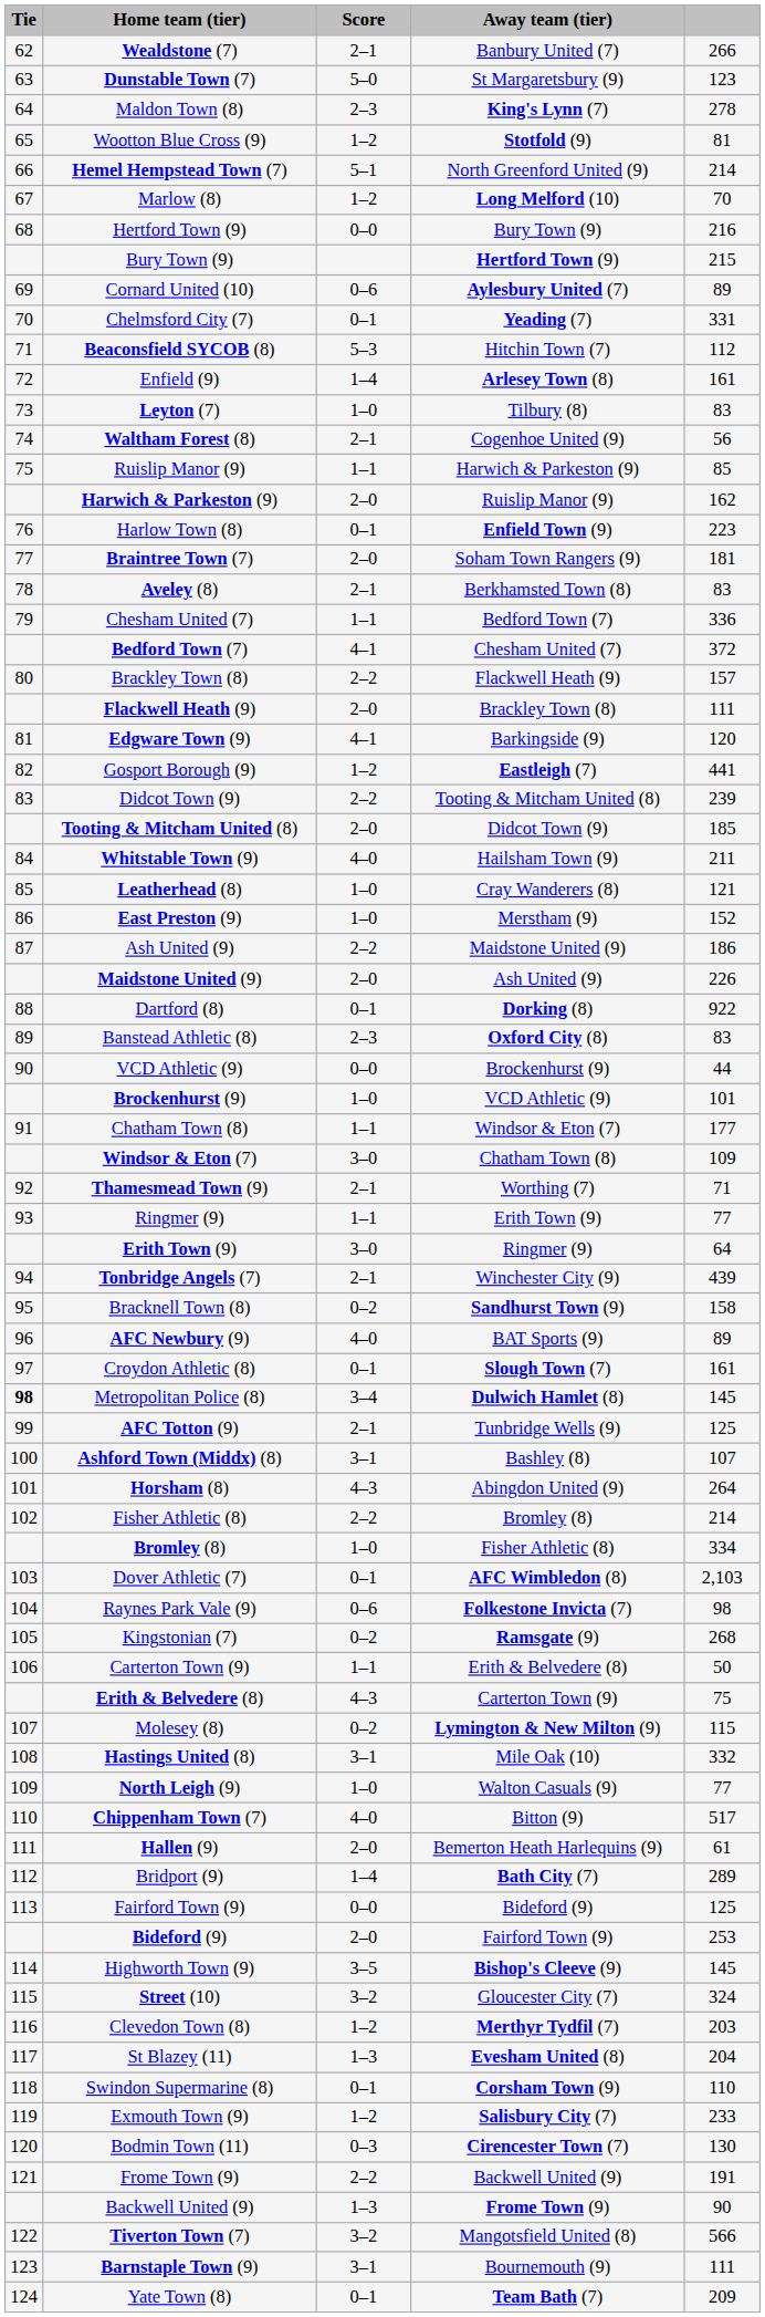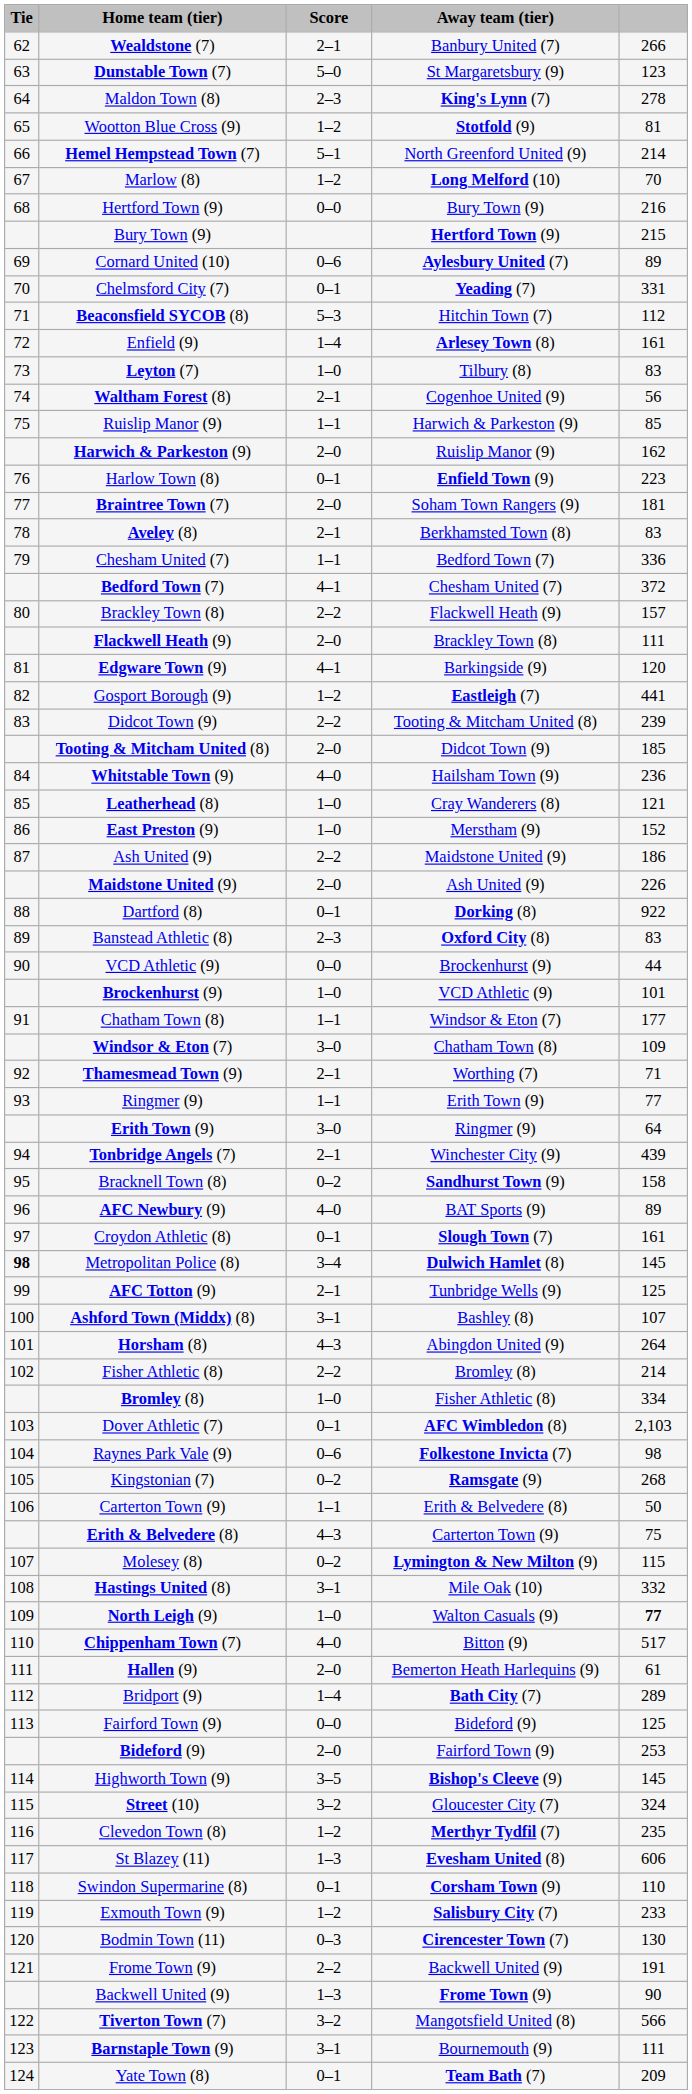 <table class="wikitable" style="width: 600px; background:WhiteSmoke; text-align:center; font-size:90%">
 <tr>
 <td scope="col" style="width:  5.00%; background:silver;"><strong>Tie</strong></td>
 <td scope="col" style="width: 36.25%; background:silver;"><strong>Home team (tier)</strong></td>
 <td scope="col" style="width: 12.50%; background:silver;"><strong>Score</strong></td>
 <td scope="col" style="width: 36.25%; background:silver;"><strong>Away team (tier)</strong></td>
 <td scope="col" style="width: 10.00%; background:silver;"><strong></strong></td>
 </tr>
 <tr>
 <td>62</td>
 <td><strong><a href='#'>Wealdstone</a></strong> (7)</td>
 <td>2–1</td>
 <td><a href='#'>Banbury United</a> (7)</td>
 <td>266</td>
 </tr>
 <tr>
 <td>63</td>
 <td><strong><a href='#'>Dunstable Town</a></strong> (7)</td>
 <td>5–0</td>
 <td><a href='#'>St Margaretsbury</a> (9)</td>
 <td>123</td>
 </tr>
 <tr>
 <td>64</td>
 <td><a href='#'>Maldon Town</a> (8)</td>
 <td>2–3</td>
 <td><strong><a href='#'>King's Lynn</a></strong> (7)</td>
 <td>278</td>
 </tr>
 <tr>
 <td>65</td>
 <td><a href='#'>Wootton Blue Cross</a> (9)</td>
 <td>1–2</td>
 <td><strong><a href='#'>Stotfold</a></strong> (9)</td>
 <td>81</td>
 </tr>
 <tr>
 <td>66</td>
 <td><strong><a href='#'>Hemel Hempstead Town</a></strong> (7)</td>
 <td>5–1</td>
 <td><a href='#'>North Greenford United</a> (9)</td>
 <td>214</td>
 </tr>
 <tr>
 <td>67</td>
 <td><a href='#'>Marlow</a> (8)</td>
 <td>1–2</td>
 <td><strong><a href='#'>Long Melford</a></strong> (10)</td>
 <td>70</td>
 </tr>
 <tr>
 <td>68</td>
 <td><a href='#'>Hertford Town</a> (9)</td>
 <td>0–0</td>
 <td><a href='#'>Bury Town</a> (9)</td>
 <td>216</td>
 </tr>
 <tr>
 <td><em></em></td>
 <td><a href='#'>Bury Town</a> (9)</td>
 <td></td>
 <td><strong><a href='#'>Hertford Town</a></strong> (9)</td>
 <td>215</td>
 </tr>
 <tr>
 <td>69</td>
 <td><a href='#'>Cornard United</a> (10)</td>
 <td>0–6</td>
 <td><strong><a href='#'>Aylesbury United</a></strong> (7)</td>
 <td>89</td>
 </tr>
 <tr>
 <td>70</td>
 <td><a href='#'>Chelmsford City</a> (7)</td>
 <td>0–1</td>
 <td><strong><a href='#'>Yeading</a></strong> (7)</td>
 <td>331</td>
 </tr>
 <tr>
 <td>71</td>
 <td><strong><a href='#'>Beaconsfield SYCOB</a></strong> (8)</td>
 <td>5–3</td>
 <td><a href='#'>Hitchin Town</a> (7)</td>
 <td>112</td>
 </tr>
 <tr>
 <td>72</td>
 <td><a href='#'>Enfield</a> (9)</td>
 <td>1–4</td>
 <td><strong><a href='#'>Arlesey Town</a></strong> (8)</td>
 <td>161</td>
 </tr>
 <tr>
 <td>73</td>
 <td><strong><a href='#'>Leyton</a></strong> (7)</td>
 <td>1–0</td>
 <td><a href='#'>Tilbury</a> (8)</td>
 <td>83</td>
 </tr>
 <tr>
 <td>74</td>
 <td><strong><a href='#'>Waltham Forest</a></strong> (8)</td>
 <td>2–1</td>
 <td><a href='#'>Cogenhoe United</a> (9)</td>
 <td>56</td>
 </tr>
 <tr>
 <td>75</td>
 <td><a href='#'>Ruislip Manor</a> (9)</td>
 <td>1–1</td>
 <td><a href='#'>Harwich & Parkeston</a> (9)</td>
 <td>85</td>
 </tr>
 <tr>
 <td><em></em></td>
 <td><strong><a href='#'>Harwich & Parkeston</a></strong> (9)</td>
 <td>2–0</td>
 <td><a href='#'>Ruislip Manor</a> (9)</td>
 <td>162</td>
 </tr>
 <tr>
 <td>76</td>
 <td><a href='#'>Harlow Town</a> (8)</td>
 <td>0–1</td>
 <td><strong><a href='#'>Enfield Town</a></strong> (9)</td>
 <td>223</td>
 </tr>
 <tr>
 <td>77</td>
 <td><strong><a href='#'>Braintree Town</a></strong> (7)</td>
 <td>2–0</td>
 <td><a href='#'>Soham Town Rangers</a> (9)</td>
 <td>181</td>
 </tr>
 <tr>
 <td>78</td>
 <td><strong><a href='#'>Aveley</a></strong> (8)</td>
 <td>2–1</td>
 <td><a href='#'>Berkhamsted Town</a> (8)</td>
 <td>83</td>
 </tr>
 <tr>
 <td>79</td>
 <td><a href='#'>Chesham United</a> (7)</td>
 <td>1–1</td>
 <td><a href='#'>Bedford Town</a> (7)</td>
 <td>336</td>
 </tr>
 <tr>
 <td><em></em></td>
 <td><strong><a href='#'>Bedford Town</a></strong> (7)</td>
 <td>4–1</td>
 <td><a href='#'>Chesham United</a> (7)</td>
 <td>372</td>
 </tr>
 <tr>
 <td>80</td>
 <td><a href='#'>Brackley Town</a> (8)</td>
 <td>2–2</td>
 <td><a href='#'>Flackwell Heath</a> (9)</td>
 <td>157</td>
 </tr>
 <tr>
 <td><em></em></td>
 <td><strong><a href='#'>Flackwell Heath</a></strong> (9)</td>
 <td>2–0</td>
 <td><a href='#'>Brackley Town</a> (8)</td>
 <td>111</td>
 </tr>
 <tr>
 <td>81</td>
 <td><strong><a href='#'>Edgware Town</a></strong> (9)</td>
 <td>4–1</td>
 <td><a href='#'>Barkingside</a> (9)</td>
 <td>120</td>
 </tr>
 <tr>
 <td>82</td>
 <td><a href='#'>Gosport Borough</a> (9)</td>
 <td>1–2</td>
 <td><strong><a href='#'>Eastleigh</a></strong> (7)</td>
 <td>441</td>
 </tr>
 <tr>
 <td>83</td>
 <td><a href='#'>Didcot Town</a> (9)</td>
 <td>2–2</td>
 <td><a href='#'>Tooting & Mitcham United</a> (8)</td>
 <td>239</td>
 </tr>
 <tr>
 <td><em></em></td>
 <td><strong><a href='#'>Tooting & Mitcham United</a></strong> (8)</td>
 <td>2–0</td>
 <td><a href='#'>Didcot Town</a> (9)</td>
 <td>185</td>
 </tr>
 <tr>
 <td>84</td>
 <td><strong><a href='#'>Whitstable Town</a></strong> (9)</td>
 <td>4–0</td>
 <td><a href='#'>Hailsham Town</a> (9)</td>
-<td>211</td>
+<td>236</td>
 </tr>
 <tr>
 <td>85</td>
 <td><strong><a href='#'>Leatherhead</a></strong> (8)</td>
 <td>1–0</td>
 <td><a href='#'>Cray Wanderers</a> (8)</td>
 <td>121</td>
 </tr>
 <tr>
 <td>86</td>
 <td><strong><a href='#'>East Preston</a></strong> (9)</td>
 <td>1–0</td>
 <td><a href='#'>Merstham</a> (9)</td>
 <td>152</td>
 </tr>
 <tr>
 <td>87</td>
 <td><a href='#'>Ash United</a> (9)</td>
 <td>2–2</td>
 <td><a href='#'>Maidstone United</a> (9)</td>
 <td>186</td>
 </tr>
 <tr>
 <td><em></em></td>
 <td><strong><a href='#'>Maidstone United</a></strong> (9)</td>
 <td>2–0</td>
 <td><a href='#'>Ash United</a> (9)</td>
 <td>226</td>
 </tr>
 <tr>
 <td>88</td>
 <td><a href='#'>Dartford</a> (8)</td>
 <td>0–1</td>
 <td><strong><a href='#'>Dorking</a></strong> (8)</td>
 <td>922</td>
 </tr>
 <tr>
 <td>89</td>
 <td><a href='#'>Banstead Athletic</a> (8)</td>
 <td>2–3</td>
 <td><strong><a href='#'>Oxford City</a></strong> (8)</td>
 <td>83</td>
 </tr>
 <tr>
 <td>90</td>
 <td><a href='#'>VCD Athletic</a> (9)</td>
 <td>0–0</td>
 <td><a href='#'>Brockenhurst</a> (9)</td>
 <td>44</td>
 </tr>
 <tr>
 <td><em></em></td>
 <td><strong><a href='#'>Brockenhurst</a></strong> (9)</td>
 <td>1–0</td>
 <td><a href='#'>VCD Athletic</a> (9)</td>
 <td>101</td>
 </tr>
 <tr>
 <td>91</td>
 <td><a href='#'>Chatham Town</a> (8)</td>
 <td>1–1</td>
 <td><a href='#'>Windsor & Eton</a> (7)</td>
 <td>177</td>
 </tr>
 <tr>
 <td><em></em></td>
 <td><strong><a href='#'>Windsor & Eton</a></strong> (7)</td>
 <td>3–0</td>
 <td><a href='#'>Chatham Town</a> (8)</td>
 <td>109</td>
 </tr>
 <tr>
 <td>92</td>
 <td><strong><a href='#'>Thamesmead Town</a></strong> (9)</td>
 <td>2–1</td>
 <td><a href='#'>Worthing</a> (7)</td>
 <td>71</td>
 </tr>
 <tr>
 <td>93</td>
 <td><a href='#'>Ringmer</a> (9)</td>
 <td>1–1</td>
 <td><a href='#'>Erith Town</a> (9)</td>
 <td>77</td>
 </tr>
 <tr>
 <td><em></em></td>
 <td><strong><a href='#'>Erith Town</a></strong> (9)</td>
 <td>3–0</td>
 <td><a href='#'>Ringmer</a> (9)</td>
 <td>64</td>
 </tr>
 <tr>
 <td>94</td>
 <td><strong><a href='#'>Tonbridge Angels</a></strong> (7)</td>
 <td>2–1</td>
 <td><a href='#'>Winchester City</a> (9)</td>
 <td>439</td>
 </tr>
 <tr>
 <td>95</td>
 <td><a href='#'>Bracknell Town</a> (8)</td>
 <td>0–2</td>
 <td><strong><a href='#'>Sandhurst Town</a></strong> (9)</td>
 <td>158</td>
 </tr>
 <tr>
 <td>96</td>
 <td><strong><a href='#'>AFC Newbury</a></strong> (9)</td>
 <td>4–0</td>
 <td><a href='#'>BAT Sports</a> (9)</td>
 <td>89</td>
 </tr>
 <tr>
 <td>97</td>
 <td><a href='#'>Croydon Athletic</a> (8)</td>
 <td>0–1</td>
 <td><strong><a href='#'>Slough Town</a></strong> (7)</td>
 <td>161</td>
 </tr>
 <tr>
 <td><strong>98</strong></td>
 <td><a href='#'>Metropolitan Police</a> (8)</td>
 <td>3–4</td>
 <td><strong><a href='#'>Dulwich Hamlet</a></strong> (8)</td>
 <td>145</td>
 </tr>
 <tr>
 <td>99</td>
 <td><strong><a href='#'>AFC Totton</a></strong> (9)</td>
 <td>2–1</td>
 <td><a href='#'>Tunbridge Wells</a> (9)</td>
 <td>125</td>
 </tr>
 <tr>
 <td>100</td>
 <td><strong><a href='#'>Ashford Town (Middx)</a></strong> (8)</td>
 <td>3–1</td>
 <td><a href='#'>Bashley</a> (8)</td>
 <td>107</td>
 </tr>
 <tr>
 <td>101</td>
 <td><strong><a href='#'>Horsham</a></strong> (8)</td>
 <td>4–3</td>
 <td><a href='#'>Abingdon United</a> (9)</td>
 <td>264</td>
 </tr>
 <tr>
 <td>102</td>
 <td><a href='#'>Fisher Athletic</a> (8)</td>
 <td>2–2</td>
 <td><a href='#'>Bromley</a> (8)</td>
 <td>214</td>
 </tr>
 <tr>
 <td><em></em></td>
 <td><strong><a href='#'>Bromley</a></strong> (8)</td>
 <td>1–0</td>
 <td><a href='#'>Fisher Athletic</a> (8)</td>
 <td>334</td>
 </tr>
 <tr>
 <td>103</td>
 <td><a href='#'>Dover Athletic</a> (7)</td>
 <td>0–1</td>
 <td><strong><a href='#'>AFC Wimbledon</a></strong> (8)</td>
 <td>2,103</td>
 </tr>
 <tr>
 <td>104</td>
 <td><a href='#'>Raynes Park Vale</a> (9)</td>
 <td>0–6</td>
 <td><strong><a href='#'>Folkestone Invicta</a></strong> (7)</td>
 <td>98</td>
 </tr>
 <tr>
 <td>105</td>
 <td><a href='#'>Kingstonian</a> (7)</td>
 <td>0–2</td>
 <td><strong><a href='#'>Ramsgate</a></strong> (9)</td>
 <td>268</td>
 </tr>
 <tr>
 <td>106</td>
 <td><a href='#'>Carterton Town</a> (9)</td>
 <td>1–1</td>
 <td><a href='#'>Erith & Belvedere</a> (8)</td>
 <td>50</td>
 </tr>
 <tr>
 <td><em></em></td>
 <td><strong><a href='#'>Erith & Belvedere</a></strong> (8)</td>
 <td>4–3</td>
 <td><a href='#'>Carterton Town</a> (9)</td>
 <td>75</td>
 </tr>
 <tr>
 <td>107</td>
 <td><a href='#'>Molesey</a> (8)</td>
 <td>0–2</td>
 <td><strong><a href='#'>Lymington & New Milton</a></strong> (9)</td>
 <td>115</td>
 </tr>
 <tr>
 <td>108</td>
 <td><strong><a href='#'>Hastings United</a></strong> (8)</td>
 <td>3–1</td>
 <td><a href='#'>Mile Oak</a> (10)</td>
 <td>332</td>
 </tr>
 <tr>
 <td>109</td>
 <td><strong><a href='#'>North Leigh</a></strong> (9)</td>
 <td>1–0</td>
 <td><a href='#'>Walton Casuals</a> (9)</td>
-<td>77</td>
+<td><strong>77</strong></td>
 </tr>
 <tr>
 <td>110</td>
 <td><strong><a href='#'>Chippenham Town</a></strong> (7)</td>
 <td>4–0</td>
 <td><a href='#'>Bitton</a> (9)</td>
 <td>517</td>
 </tr>
 <tr>
 <td>111</td>
 <td><strong><a href='#'>Hallen</a></strong> (9)</td>
 <td>2–0</td>
 <td><a href='#'>Bemerton Heath Harlequins</a> (9)</td>
 <td>61</td>
 </tr>
 <tr>
 <td>112</td>
 <td><a href='#'>Bridport</a> (9)</td>
 <td>1–4</td>
 <td><strong><a href='#'>Bath City</a></strong> (7)</td>
 <td>289</td>
 </tr>
 <tr>
 <td>113</td>
 <td><a href='#'>Fairford Town</a> (9)</td>
 <td>0–0</td>
 <td><a href='#'>Bideford</a> (9)</td>
 <td>125</td>
 </tr>
 <tr>
 <td><em></em></td>
 <td><strong><a href='#'>Bideford</a></strong> (9)</td>
 <td>2–0</td>
 <td><a href='#'>Fairford Town</a> (9)</td>
 <td>253</td>
 </tr>
 <tr>
 <td>114</td>
 <td><a href='#'>Highworth Town</a> (9)</td>
 <td>3–5</td>
 <td><strong><a href='#'>Bishop's Cleeve</a></strong> (9)</td>
 <td>145</td>
 </tr>
 <tr>
 <td>115</td>
 <td><strong><a href='#'>Street</a></strong> (10)</td>
 <td>3–2</td>
 <td><a href='#'>Gloucester City</a> (7)</td>
 <td>324</td>
 </tr>
 <tr>
 <td>116</td>
 <td><a href='#'>Clevedon Town</a> (8)</td>
 <td>1–2</td>
 <td><strong><a href='#'>Merthyr Tydfil</a></strong> (7)</td>
-<td>203</td>
+<td>235</td>
 </tr>
 <tr>
 <td>117</td>
 <td><a href='#'>St Blazey</a> (11)</td>
 <td>1–3</td>
 <td><strong><a href='#'>Evesham United</a></strong> (8)</td>
-<td>204</td>
+<td>606</td>
 </tr>
 <tr>
 <td>118</td>
 <td><a href='#'>Swindon Supermarine</a> (8)</td>
 <td>0–1</td>
 <td><strong><a href='#'>Corsham Town</a></strong> (9)</td>
 <td>110</td>
 </tr>
 <tr>
 <td>119</td>
 <td><a href='#'>Exmouth Town</a> (9)</td>
 <td>1–2</td>
 <td><strong><a href='#'>Salisbury City</a></strong> (7)</td>
 <td>233</td>
 </tr>
 <tr>
 <td>120</td>
 <td><a href='#'>Bodmin Town</a> (11)</td>
 <td>0–3</td>
 <td><strong><a href='#'>Cirencester Town</a></strong> (7)</td>
 <td>130</td>
 </tr>
 <tr>
 <td>121</td>
 <td><a href='#'>Frome Town</a> (9)</td>
 <td>2–2</td>
 <td><a href='#'>Backwell United</a> (9)</td>
 <td>191</td>
 </tr>
 <tr>
 <td><em></em></td>
 <td><a href='#'>Backwell United</a> (9)</td>
 <td>1–3</td>
 <td><strong><a href='#'>Frome Town</a></strong> (9)</td>
 <td>90</td>
 </tr>
 <tr>
 <td>122</td>
 <td><strong><a href='#'>Tiverton Town</a></strong> (7)</td>
 <td>3–2</td>
 <td><a href='#'>Mangotsfield United</a> (8)</td>
 <td>566</td>
 </tr>
 <tr>
 <td>123</td>
 <td><strong><a href='#'>Barnstaple Town</a></strong> (9)</td>
 <td>3–1</td>
 <td><a href='#'>Bournemouth</a> (9)</td>
 <td>111</td>
 </tr>
 <tr>
 <td>124</td>
 <td><a href='#'>Yate Town</a> (8)</td>
 <td>0–1</td>
 <td><strong><a href='#'>Team Bath</a></strong> (7)</td>
 <td>209</td>
 </tr>
 </table>
